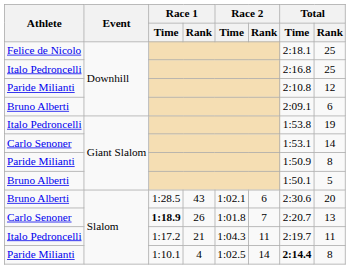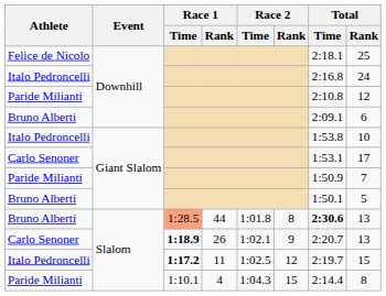 <table class="wikitable" style="font-size:90%">
 <tr>
 <th rowspan="2">Athlete</th>
 <th rowspan="2">Event</th>
 <th colspan="2">Race 1</th>
 <th colspan="2">Race 2</th>
 <th colspan="2">Total</th>
 </tr>
 <tr>
 <th>Time</th>
 <th>Rank</th>
 <th>Time</th>
 <th>Rank</th>
 <th>Time</th>
 <th>Rank</th>
 </tr>
 <tr>
 <td><a href='#'>Felice de Nicolo</a></td>
 <td rowspan="4">Downhill</td>
 <td colspan="4" bgcolor="wheat"></td>
 <td align="center">2:18.1</td>
 <td align="center">25</td>
 </tr>
 <tr>
 <td><a href='#'>Italo Pedroncelli</a></td>
 <td colspan="4" bgcolor="wheat"></td>
 <td align="center">2:16.8</td>
-<td align="center">25</td>
+<td align="center">24</td>
 </tr>
 <tr>
 <td><a href='#'>Paride Milianti</a></td>
 <td colspan="4" bgcolor="wheat"></td>
 <td align="center">2:10.8</td>
 <td align="center">12</td>
 </tr>
 <tr>
 <td><a href='#'>Bruno Alberti</a></td>
 <td colspan="4" bgcolor="wheat"></td>
 <td align="center">2:09.1</td>
 <td align="center">6</td>
 </tr>
 <tr>
 <td><a href='#'>Italo Pedroncelli</a></td>
 <td rowspan="4">Giant Slalom</td>
 <td colspan="4" bgcolor="wheat"></td>
 <td align="center">1:53.8</td>
-<td align="center">19</td>
+<td align="center">10</td>
 </tr>
 <tr>
 <td><a href='#'>Carlo Senoner</a></td>
 <td colspan="4" bgcolor="wheat"></td>
 <td align="center">1:53.1</td>
-<td align="center">14</td>
+<td align="center">17</td>
 </tr>
 <tr>
 <td><a href='#'>Paride Milianti</a></td>
 <td colspan="4" bgcolor="wheat"></td>
 <td align="center">1:50.9</td>
-<td align="center">8</td>
+<td align="center">7</td>
 </tr>
 <tr>
 <td><a href='#'>Bruno Alberti</a></td>
 <td colspan="4" bgcolor="wheat"></td>
 <td align="center">1:50.1</td>
 <td align="center">5</td>
 </tr>
 <tr>
 <td><a href='#'>Bruno Alberti</a></td>
 <td rowspan="4">Slalom</td>
-<td align="center">1:28.5</td>
-<td align="center">43</td>
-<td align="center">1:02.1</td>
-<td align="center">6</td>
-<td align="center">2:30.6</td>
-<td align="center">20</td>
+<td align="center" style="background: lightsalmon;">1:28.5</td>
+<td align="center">44</td>
+<td align="center">1:01.8</td>
+<td align="center">8</td>
+<td align="center"><strong>2:30.6</strong></td>
+<td align="center">13</td>
 </tr>
 <tr>
 <td><a href='#'>Carlo Senoner</a></td>
 <td align="center"><strong>1:18.9</strong></td>
 <td align="center">26</td>
-<td align="center">1:01.8</td>
-<td align="center">7</td>
+<td align="center">1:02.1</td>
+<td align="center">9</td>
 <td align="center">2:20.7</td>
 <td align="center">13</td>
 </tr>
 <tr>
 <td><a href='#'>Italo Pedroncelli</a></td>
-<td align="center">1:17.2</td>
-<td align="center">21</td>
-<td align="center">1:04.3</td>
+<td align="center"><strong>1:17.2</strong></td>
 <td align="center">11</td>
+<td align="center">1:02.5</td>
+<td align="center">12</td>
 <td align="center">2:19.7</td>
-<td align="center">11</td>
+<td align="center">15</td>
 </tr>
 <tr>
 <td><a href='#'>Paride Milianti</a></td>
 <td align="center">1:10.1</td>
 <td align="center">4</td>
-<td align="center">1:02.5</td>
-<td align="center">14</td>
-<td align="center"><strong>2:14.4</strong></td>
+<td align="center">1:04.3</td>
+<td align="center">15</td>
+<td align="center">2:14.4</td>
 <td align="center">8</td>
 </tr>
 </table>
